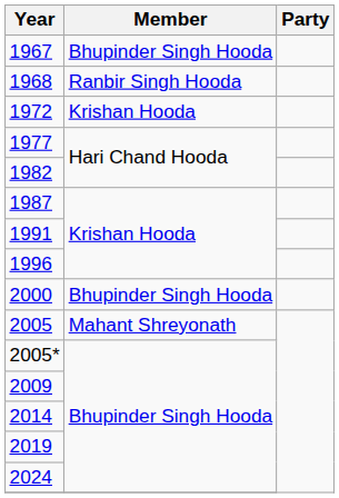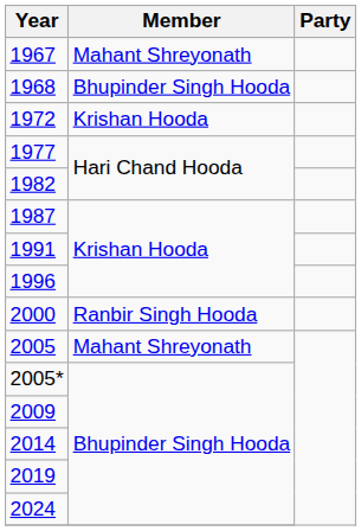 <table class="wikitable">
 <tr>
 <th>Year</th>
 <th>Member</th>
 <th colspan="2">Party</th>
 </tr>
 <tr>
 <td><a href='#'>1967</a></td>
-<td><a href='#'>Bhupinder Singh Hooda</a></td>
+<td><a href='#'>Mahant Shreyonath</a></td>
 <td></td>
 </tr>
 <tr>
 <td><a href='#'>1968</a></td>
-<td><a href='#'>Ranbir Singh Hooda</a></td>
+<td><a href='#'>Bhupinder Singh Hooda</a></td>
 <td></td>
 </tr>
 <tr>
 <td><a href='#'>1972</a></td>
 <td><a href='#'>Krishan Hooda</a></td>
 <td></td>
 </tr>
 <tr>
 <td><a href='#'>1977</a></td>
 <td rowspan=2>Hari Chand Hooda</td>
 <td></td>
 </tr>
 <tr>
 <td><a href='#'>1982</a></td>
 <td></td>
 </tr>
 <tr>
 <td><a href='#'>1987</a></td>
 <td rowspan="3"><a href='#'>Krishan Hooda</a></td>
 </tr>
 <tr>
 <td><a href='#'>1991</a></td>
 <td></td>
 </tr>
 <tr>
 <td><a href='#'>1996</a></td>
 <td></td>
 </tr>
 <tr>
 <td><a href='#'>2000</a></td>
-<td><a href='#'>Bhupinder Singh Hooda</a></td>
+<td><a href='#'>Ranbir Singh Hooda</a></td>
 <td></td>
 </tr>
 <tr>
 <td><a href='#'>2005</a></td>
 <td><a href='#'>Mahant Shreyonath</a></td>
 </tr>
 <tr>
 <td>2005*</td>
 <td rowspan="5"><a href='#'>Bhupinder Singh Hooda</a></td>
 </tr>
 <tr>
 <td><a href='#'>2009</a></td>
 </tr>
 <tr>
 <td><a href='#'>2014</a></td>
 </tr>
 <tr>
 <td><a href='#'>2019</a></td>
 </tr>
 <tr>
 <td><a href='#'>2024</a></td>
 </tr>
 <tr>
 </tr>
 </table>
